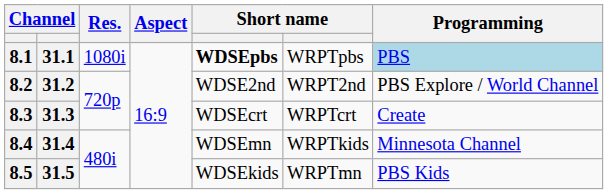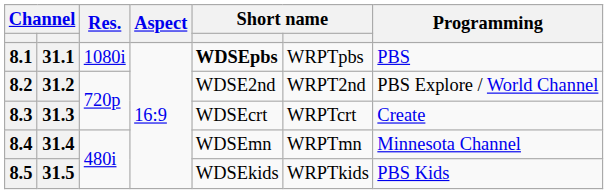 <table class="wikitable">
 <tr>
 <th scope="col" colspan="2"><a href='#'>Channel</a></th>
 <th scope="col" rowspan="2"><a href='#'>Res.</a></th>
 <th scope="col" rowspan="2"><a href='#'>Aspect</a></th>
 <th scope="col" colspan="2">Short name</th>
 <th scope="col" rowspan="2">Programming</th>
 </tr>
 <tr>
 <th scope="col"></th>
 <th></th>
 <th scope="col"></th>
 <th></th>
 </tr>
 <tr>
 <th scope="row">8.1</th>
 <th>31.1</th>
 <td><a href='#'>1080i</a></td>
 <td rowspan=5><a href='#'>16:9</a></td>
 <td><strong>WDSEpbs</strong></td>
 <td>WRPTpbs</td>
-<td style="background: lightblue;"><a href='#'>PBS</a></td>
+<td><a href='#'>PBS</a></td>
 </tr>
 <tr>
 <th scope="row">8.2</th>
 <th>31.2</th>
 <td rowspan=2><a href='#'>720p</a></td>
 <td>WDSE2nd</td>
 <td>WRPT2nd</td>
 <td>PBS Explore / <a href='#'>World Channel</a></td>
 </tr>
 <tr>
 <th scope="row">8.3</th>
 <th>31.3</th>
 <td>WDSEcrt</td>
 <td>WRPTcrt</td>
 <td><a href='#'>Create</a></td>
 </tr>
 <tr>
 <th scope="row">8.4</th>
 <th>31.4</th>
 <td rowspan=2><a href='#'>480i</a></td>
 <td>WDSEmn</td>
-<td>WRPTkids</td>
+<td>WRPTmn</td>
 <td><a href='#'>Minnesota Channel</a></td>
 </tr>
 <tr>
 <th scope="row">8.5</th>
 <th>31.5</th>
 <td>WDSEkids</td>
-<td>WRPTmn</td>
+<td>WRPTkids</td>
 <td><a href='#'>PBS Kids</a></td>
 </tr>
 </table>
